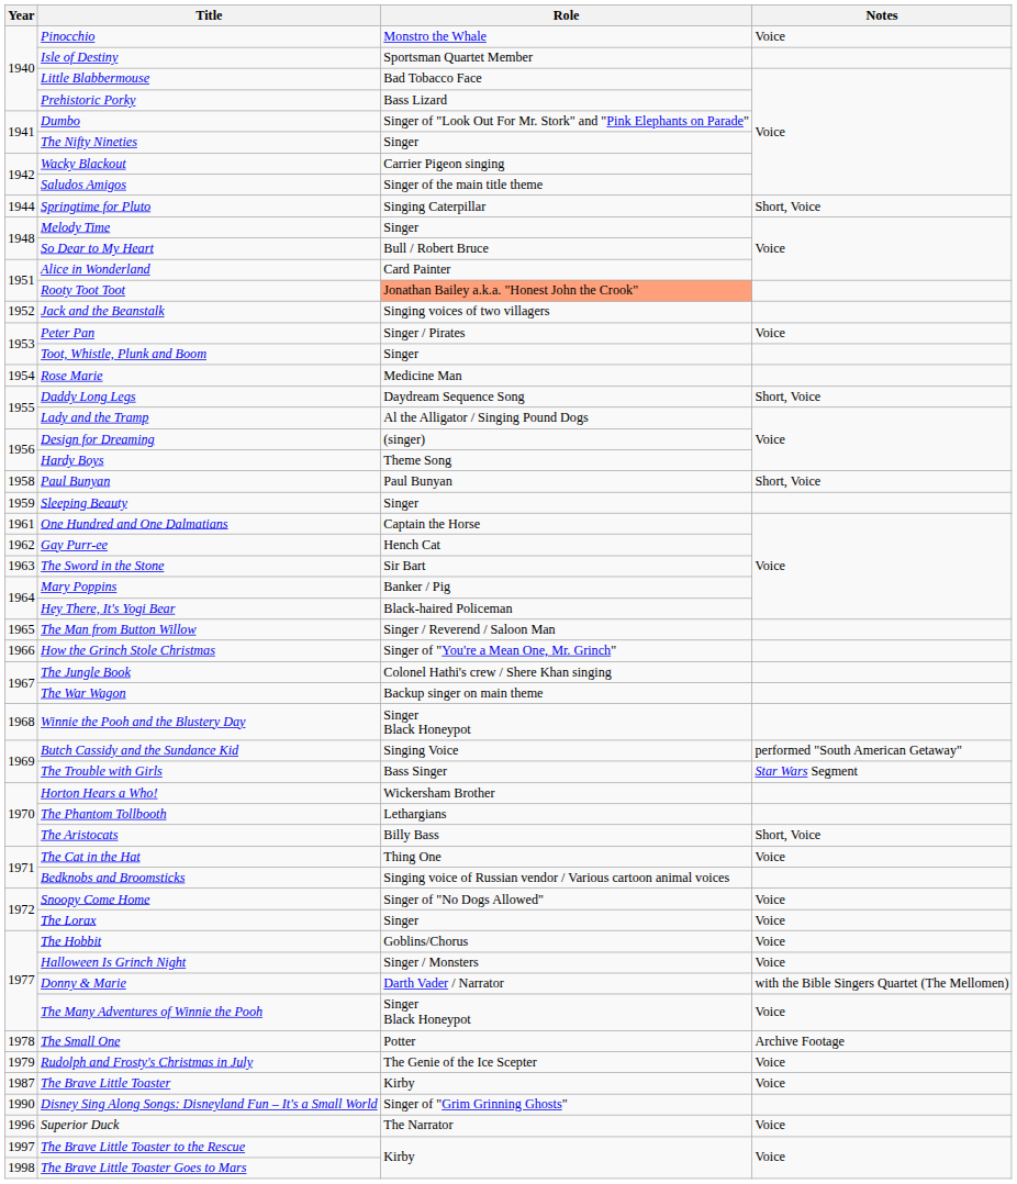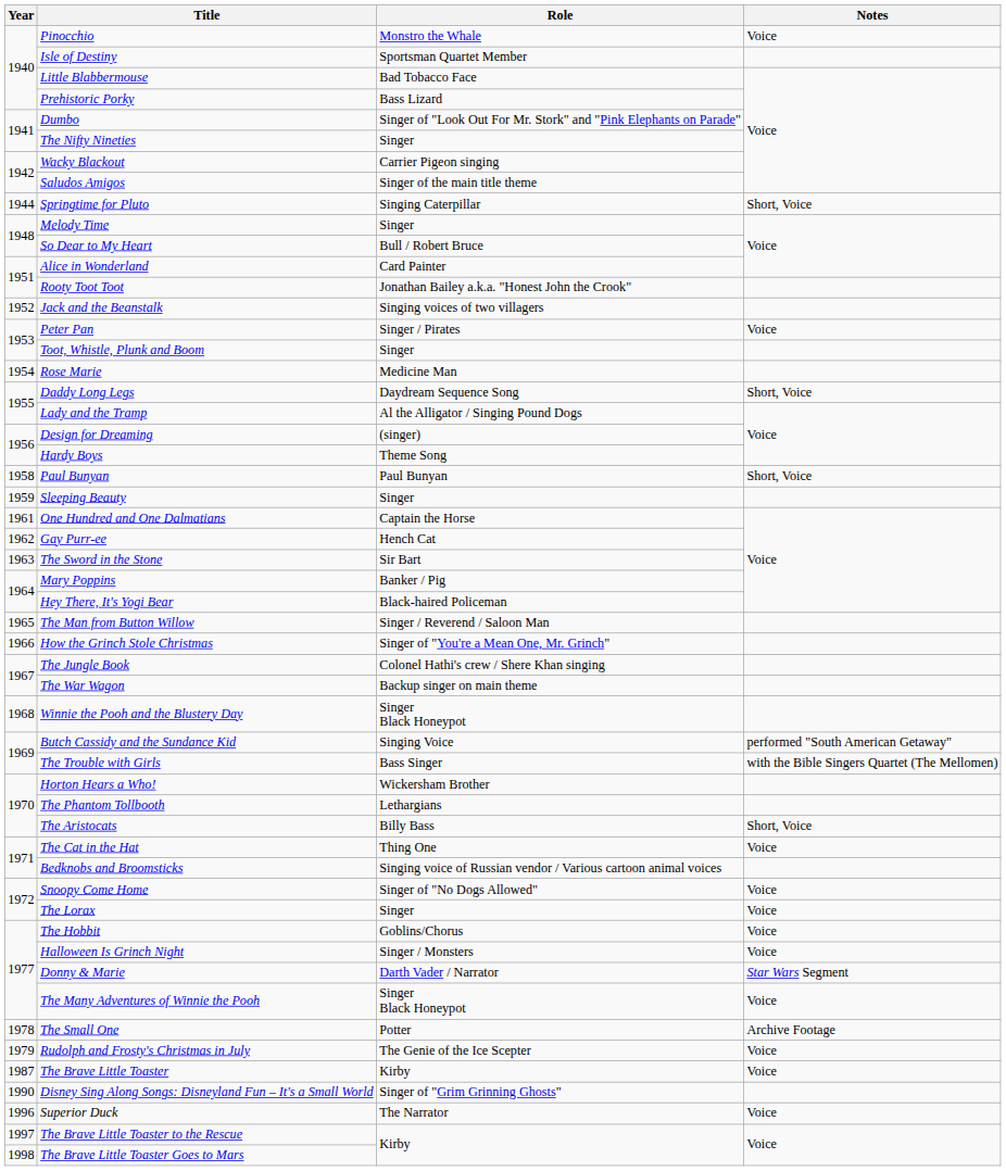 <table class="wikitable sortable">
 <tr>
 <th>Year</th>
 <th>Title</th>
 <th>Role</th>
 <th>Notes</th>
 </tr>
 <tr>
 <td rowspan="4">1940</td>
 <td><em><a href='#'>Pinocchio</a></em></td>
 <td><a href='#'>Monstro the Whale</a></td>
 <td>Voice</td>
 </tr>
 <tr>
 <td><em><a href='#'>Isle of Destiny</a></em></td>
 <td>Sportsman Quartet Member</td>
 <td></td>
 </tr>
 <tr>
 <td><em><a href='#'>Little Blabbermouse</a></em></td>
 <td>Bad Tobacco Face</td>
 <td rowspan="6">Voice</td>
 </tr>
 <tr>
 <td><em><a href='#'>Prehistoric Porky</a></em></td>
 <td>Bass Lizard</td>
 </tr>
 <tr>
 <td rowspan="2">1941</td>
 <td><em><a href='#'>Dumbo</a></em></td>
 <td>Singer of  "Look Out For Mr. Stork" and "<a href='#'>Pink Elephants on Parade</a>"</td>
 </tr>
 <tr>
 <td><em><a href='#'>The Nifty Nineties</a></em></td>
 <td>Singer</td>
 </tr>
 <tr>
 <td rowspan="2">1942</td>
 <td><em><a href='#'>Wacky Blackout</a></em></td>
 <td>Carrier Pigeon singing</td>
 </tr>
 <tr>
 <td><em><a href='#'>Saludos Amigos</a></em></td>
 <td>Singer of the main title theme</td>
 </tr>
 <tr>
 <td>1944</td>
 <td><em><a href='#'>Springtime for Pluto</a></em></td>
 <td>Singing Caterpillar</td>
 <td>Short, Voice</td>
 </tr>
 <tr>
 <td rowspan="2">1948</td>
 <td><em><a href='#'>Melody Time</a></em></td>
 <td>Singer</td>
 <td rowspan="3">Voice</td>
 </tr>
 <tr>
 <td><em><a href='#'>So Dear to My Heart</a></em></td>
 <td>Bull / Robert Bruce</td>
 </tr>
 <tr>
 <td rowspan="2">1951</td>
 <td><em><a href='#'>Alice in Wonderland</a></em></td>
 <td>Card Painter</td>
 </tr>
 <tr>
 <td><em><a href='#'>Rooty Toot Toot</a></em></td>
-<td style="background: lightsalmon;">Jonathan Bailey a.k.a. "Honest John the Crook"</td>
+<td>Jonathan Bailey a.k.a. "Honest John the Crook"</td>
 </tr>
 <tr>
 <td>1952</td>
 <td><em><a href='#'>Jack and the Beanstalk</a></em></td>
 <td>Singing voices of two villagers</td>
 <td></td>
 </tr>
 <tr>
 <td rowspan="2">1953</td>
 <td><em><a href='#'>Peter Pan</a></em></td>
 <td>Singer / Pirates</td>
 <td>Voice</td>
 </tr>
 <tr>
 <td><em><a href='#'>Toot, Whistle, Plunk and Boom</a></em></td>
 <td>Singer</td>
 <td></td>
 </tr>
 <tr>
 <td>1954</td>
 <td><em><a href='#'>Rose Marie</a></em></td>
 <td>Medicine Man</td>
 <td></td>
 </tr>
 <tr>
 <td rowspan="2">1955</td>
 <td><em><a href='#'>Daddy Long Legs</a></em></td>
 <td>Daydream Sequence Song</td>
 <td>Short, Voice</td>
 </tr>
 <tr>
 <td><em><a href='#'>Lady and the Tramp</a></em></td>
 <td>Al the Alligator / Singing Pound Dogs</td>
 <td rowspan="3">Voice</td>
 </tr>
 <tr>
 <td rowspan="2">1956</td>
 <td><em><a href='#'>Design for Dreaming</a></em></td>
 <td>(singer)</td>
 </tr>
 <tr>
 <td><em><a href='#'>Hardy Boys</a></em></td>
 <td>Theme Song</td>
 </tr>
 <tr>
 <td>1958</td>
 <td><em><a href='#'>Paul Bunyan</a></em></td>
 <td>Paul Bunyan</td>
 <td>Short, Voice</td>
 </tr>
 <tr>
 <td>1959</td>
 <td><em><a href='#'>Sleeping Beauty</a></em></td>
 <td>Singer</td>
 <td></td>
 </tr>
 <tr>
 <td>1961</td>
 <td><em><a href='#'>One Hundred and One Dalmatians</a></em></td>
 <td>Captain the Horse</td>
 <td rowspan="5">Voice</td>
 </tr>
 <tr>
 <td>1962</td>
 <td><em><a href='#'>Gay Purr-ee</a></em></td>
 <td>Hench Cat</td>
 </tr>
 <tr>
 <td>1963</td>
 <td><em><a href='#'>The Sword in the Stone</a></em></td>
 <td>Sir Bart</td>
 </tr>
 <tr>
 <td rowspan="2">1964</td>
 <td><em><a href='#'>Mary Poppins</a></em></td>
 <td>Banker / Pig</td>
 </tr>
 <tr>
 <td><em><a href='#'>Hey There, It's Yogi Bear</a></em></td>
 <td>Black-haired Policeman</td>
 </tr>
 <tr>
 <td>1965</td>
 <td><em><a href='#'>The Man from Button Willow</a></em></td>
 <td>Singer / Reverend / Saloon Man</td>
 </tr>
 <tr>
 <td>1966</td>
 <td><em><a href='#'>How the Grinch Stole Christmas</a></em></td>
 <td>Singer of "<a href='#'>You're a Mean One, Mr. Grinch</a>"</td>
 <td></td>
 </tr>
 <tr>
 <td rowspan="2">1967</td>
 <td><em><a href='#'>The Jungle Book</a></em></td>
 <td>Colonel Hathi's crew / Shere Khan singing</td>
 <td></td>
 </tr>
 <tr>
 <td><em><a href='#'>The War Wagon</a></em></td>
 <td>Backup singer on main theme</td>
 <td></td>
 </tr>
 <tr>
 <td>1968</td>
 <td><em><a href='#'>Winnie the Pooh and the Blustery Day</a></em></td>
 <td>Singer <br> Black Honeypot</td>
 <td></td>
 </tr>
 <tr>
 <td rowspan="2">1969</td>
 <td><em><a href='#'>Butch Cassidy and the Sundance Kid</a></em></td>
 <td>Singing Voice</td>
 <td>performed "South American Getaway"</td>
 </tr>
 <tr>
 <td><em><a href='#'>The Trouble with Girls</a></em></td>
 <td>Bass Singer</td>
-<td><em><a href='#'>Star Wars</a></em> Segment</td>
+<td>with the Bible Singers Quartet (The Mellomen)</td>
 </tr>
 <tr>
 <td rowspan="3">1970</td>
 <td><em><a href='#'>Horton Hears a Who!</a></em></td>
 <td>Wickersham Brother</td>
 <td></td>
 </tr>
 <tr>
 <td><em><a href='#'>The Phantom Tollbooth</a></em></td>
 <td>Lethargians</td>
 <td></td>
 </tr>
 <tr>
 <td><em><a href='#'>The Aristocats</a></em></td>
 <td>Billy Bass</td>
 <td>Short, Voice</td>
 </tr>
 <tr>
 <td rowspan="2">1971</td>
 <td><em><a href='#'>The Cat in the Hat</a></em></td>
 <td>Thing One</td>
 <td>Voice</td>
 </tr>
 <tr>
 <td><em><a href='#'>Bedknobs and Broomsticks</a></em></td>
 <td>Singing voice of Russian vendor / Various cartoon animal voices</td>
 <td></td>
 </tr>
 <tr>
 <td rowspan="2">1972</td>
 <td><em><a href='#'>Snoopy Come Home</a></em></td>
 <td>Singer of "No Dogs Allowed"</td>
 <td>Voice</td>
 </tr>
 <tr>
 <td><em><a href='#'>The Lorax</a></em></td>
 <td>Singer</td>
 <td>Voice</td>
 </tr>
 <tr>
 <td rowspan="4">1977</td>
 <td><em><a href='#'>The Hobbit</a></em></td>
 <td>Goblins/Chorus</td>
 <td>Voice</td>
 </tr>
 <tr>
 <td><em><a href='#'>Halloween Is Grinch Night</a></em></td>
 <td>Singer / Monsters</td>
 <td>Voice</td>
 </tr>
 <tr>
 <td><em><a href='#'>Donny & Marie</a></em></td>
 <td><a href='#'>Darth Vader</a> / Narrator</td>
-<td>with the Bible Singers Quartet (The Mellomen)</td>
+<td><em><a href='#'>Star Wars</a></em> Segment</td>
 </tr>
 <tr>
 <td><em><a href='#'>The Many Adventures of Winnie the Pooh</a></em></td>
 <td>Singer <br> Black Honeypot</td>
 <td>Voice</td>
 </tr>
 <tr>
 <td>1978</td>
 <td><em><a href='#'>The Small One</a></em></td>
 <td>Potter</td>
 <td>Archive Footage</td>
 </tr>
 <tr>
 <td>1979</td>
 <td><em><a href='#'>Rudolph and Frosty's Christmas in July</a></em></td>
 <td>The Genie of the Ice Scepter</td>
 <td>Voice</td>
 </tr>
 <tr>
 <td>1987</td>
 <td><em><a href='#'>The Brave Little Toaster</a></em></td>
 <td>Kirby</td>
 <td>Voice</td>
 </tr>
 <tr>
 <td>1990</td>
 <td><em><a href='#'>Disney Sing Along Songs: Disneyland Fun – It's a Small World</a></em></td>
 <td>Singer of "<a href='#'>Grim Grinning Ghosts</a>"</td>
 <td></td>
 </tr>
 <tr>
 <td>1996</td>
 <td><em>Superior Duck</em></td>
 <td>The Narrator</td>
 <td>Voice</td>
 </tr>
 <tr>
 <td>1997</td>
 <td><em><a href='#'>The Brave Little Toaster to the Rescue</a></em></td>
 <td rowspan="2">Kirby</td>
 <td rowspan="2">Voice</td>
 </tr>
 <tr>
 <td>1998</td>
 <td><em><a href='#'>The Brave Little Toaster Goes to Mars</a></em></td>
 </tr>
 </table>
